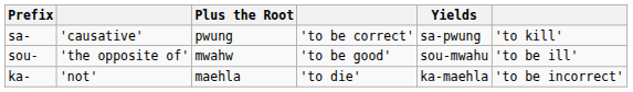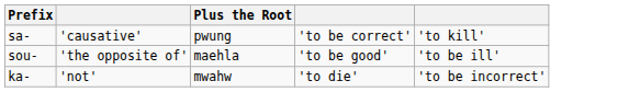 <table class="wikitable">
 <tr>
 <th>Prefix</th>
 <th></th>
 <th>Plus the Root</th>
 <th></th>
-<th>Yields</th>
 <th></th>
 </tr>
 <tr>
 <td>sa-</td>
 <td>'causative'</td>
 <td>pwung</td>
 <td>'to be correct'</td>
-<td>sa-pwung</td>
 <td>'to kill'</td>
 </tr>
 <tr>
 <td>sou-</td>
 <td>'the opposite of'</td>
-<td>mwahw</td>
+<td>maehla</td>
 <td>'to be good'</td>
-<td>sou-mwahu</td>
 <td>'to be ill'</td>
 </tr>
 <tr>
 <td>ka-</td>
 <td>'not'</td>
-<td>maehla</td>
+<td>mwahw</td>
 <td>'to die'</td>
-<td>ka-maehla</td>
 <td>'to be incorrect'</td>
 </tr>
 </table>
